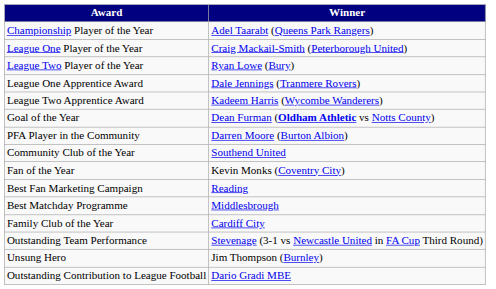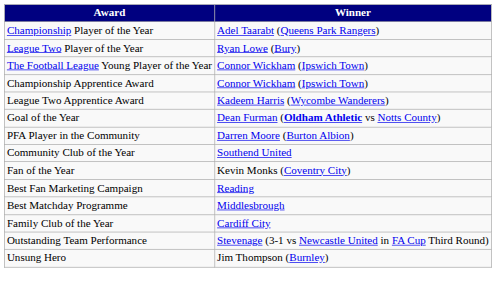 <table class="wikitable">
 <tr>
 <th style="background-color: navy; color: white;">Award</th>
 <th style="background-color: navy; color: white;">Winner</th>
 </tr>
 <tr>
 <td><a href='#'>Championship</a> Player of the Year</td>
 <td><a href='#'>Adel Taarabt</a> (<a href='#'>Queens Park Rangers</a>)</td>
 </tr>
 <tr>
-<td><a href='#'>League One</a> Player of the Year</td>
-<td><a href='#'>Craig Mackail-Smith</a> (<a href='#'>Peterborough United</a>)</td>
-</tr>
-<tr>
 <td><a href='#'>League Two</a> Player of the Year</td>
 <td><a href='#'>Ryan Lowe</a> (<a href='#'>Bury</a>)</td>
 </tr>
 <tr>
-<td>League One Apprentice Award</td>
-<td><a href='#'>Dale Jennings</a> (<a href='#'>Tranmere Rovers</a>)</td>
+<td><a href='#'>The Football League</a> Young Player of the Year</td>
+<td><a href='#'>Connor Wickham</a> (<a href='#'>Ipswich Town</a>)</td>
+</tr>
+<tr>
+<td>Championship Apprentice Award</td>
+<td><a href='#'>Connor Wickham</a> (<a href='#'>Ipswich Town</a>)</td>
 </tr>
 <tr>
 <td>League Two Apprentice Award</td>
 <td><a href='#'>Kadeem Harris</a> (<a href='#'>Wycombe Wanderers</a>)</td>
 </tr>
 <tr>
 <td>Goal of the Year</td>
 <td><a href='#'>Dean Furman</a> (<strong><a href='#'>Oldham Athletic</a></strong> vs <a href='#'>Notts County</a>)</td>
 </tr>
 <tr>
 <td>PFA Player in the Community</td>
 <td><a href='#'>Darren Moore</a> (<a href='#'>Burton Albion</a>)</td>
 </tr>
 <tr>
 <td>Community Club of the Year</td>
 <td><a href='#'>Southend United</a></td>
 </tr>
 <tr>
 <td>Fan of the Year</td>
 <td>Kevin Monks (<a href='#'>Coventry City</a>)</td>
 </tr>
 <tr>
 <td>Best Fan Marketing Campaign</td>
 <td><a href='#'>Reading</a></td>
 </tr>
 <tr>
 <td>Best Matchday Programme</td>
 <td><a href='#'>Middlesbrough</a></td>
 </tr>
 <tr>
 <td>Family Club of the Year</td>
 <td><a href='#'>Cardiff City</a></td>
 </tr>
 <tr>
 <td>Outstanding Team Performance</td>
 <td><a href='#'>Stevenage</a> (3-1 vs <a href='#'>Newcastle United</a> in <a href='#'>FA Cup</a> Third Round)</td>
 </tr>
 <tr>
 <td>Unsung Hero</td>
 <td>Jim Thompson (<a href='#'>Burnley</a>)</td>
 </tr>
-<tr>
-<td>Outstanding Contribution to League Football</td>
-<td><a href='#'>Dario Gradi MBE</a></td>
-</tr>
 </table>
